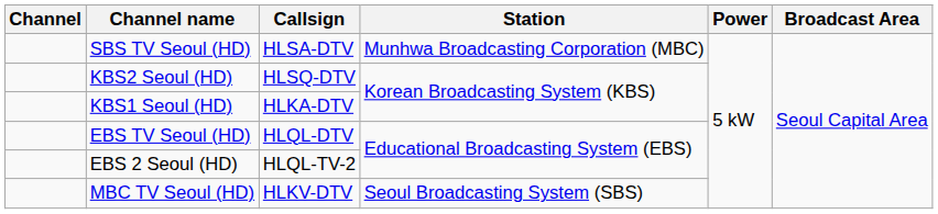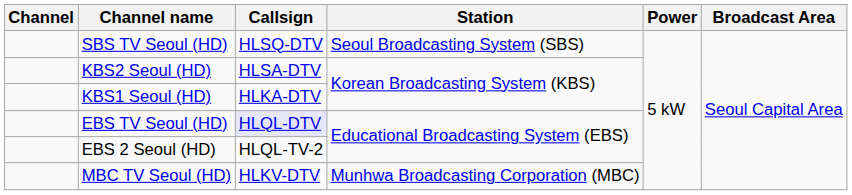 <table class="wikitable">
 <tr>
 <th>Channel</th>
 <th>Channel name</th>
 <th>Callsign</th>
 <th>Station</th>
 <th>Power</th>
 <th>Broadcast Area</th>
 </tr>
 <tr>
 <td></td>
 <td><a href='#'>SBS TV Seoul (HD)</a></td>
-<td><a href='#'>HLSA-DTV</a></td>
-<td><a href='#'>Munhwa Broadcasting Corporation</a> (MBC)</td>
+<td><a href='#'>HLSQ-DTV</a></td>
+<td><a href='#'>Seoul Broadcasting System</a> (SBS)</td>
 <td rowspan=6>5 kW</td>
 <td rowspan=6><a href='#'>Seoul Capital Area</a></td>
 </tr>
 <tr>
 <td></td>
 <td><a href='#'>KBS2 Seoul (HD)</a></td>
-<td><a href='#'>HLSQ-DTV</a></td>
+<td><a href='#'>HLSA-DTV</a></td>
 <td rowspan=2><a href='#'>Korean Broadcasting System</a> (KBS)</td>
 </tr>
 <tr>
 <td></td>
 <td><a href='#'>KBS1 Seoul (HD)</a></td>
 <td><a href='#'>HLKA-DTV</a></td>
 </tr>
 <tr>
 <td></td>
 <td><a href='#'>EBS TV Seoul (HD)</a></td>
-<td><a href='#'>HLQL-DTV</a></td>
+<td style="background: lavender;"><a href='#'>HLQL-DTV</a></td>
 <td rowspan=2><a href='#'>Educational Broadcasting System</a> (EBS)</td>
 </tr>
 <tr>
 <td></td>
 <td>EBS 2 Seoul (HD)</td>
 <td>HLQL-TV-2</td>
 </tr>
 <tr>
 <td></td>
 <td><a href='#'>MBC TV Seoul (HD)</a></td>
 <td><a href='#'>HLKV-DTV</a></td>
-<td><a href='#'>Seoul Broadcasting System</a> (SBS)</td>
+<td><a href='#'>Munhwa Broadcasting Corporation</a> (MBC)</td>
 </tr>
 </table>
